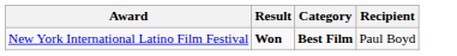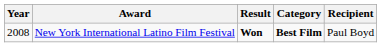 <table class="wikitable" style="font-size:90%;">
 <tr>
+<th>Year</th>
 <th>Award</th>
 <th>Result</th>
 <th>Category</th>
 <th>Recipient</th>
 </tr>
 <tr>
+<td>2008</td>
 <td><a href='#'>New York International Latino Film Festival</a></td>
 <td><strong>Won</strong></td>
 <td><strong>Best Film</strong></td>
 <td>Paul Boyd</td>
 </tr>
 </table>
